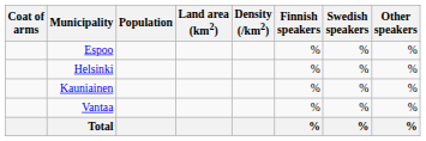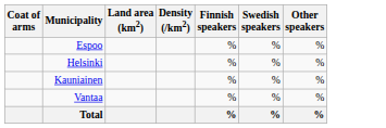 <table class="wikitable sortable" style="font-size: 90%; text-align: right; line-height: normal;">
 <tr>
 <th class="unsortable">Coat of<br>arms</th>
 <th>Municipality</th>
-<th>Population</th>
 <th>Land area<br>(km<sup>2</sup>)</th>
 <th>Density<br>(/km<sup>2</sup>)</th>
 <th>Finnish<br>speakers</th>
 <th>Swedish<br>speakers</th>
 <th>Other<br>speakers</th>
 </tr>
 <tr>
 <td></td>
 <td><a href='#'>Espoo</a></td>
 <td></td>
 <td></td>
-<td></td>
 <td> %</td>
 <td> %</td>
 <td> %</td>
 </tr>
 <tr>
 <td></td>
 <td><a href='#'>Helsinki</a></td>
-<td></td>
 <td></td>
 <td></td>
 <td> %</td>
 <td> %</td>
 <td> %</td>
 </tr>
 <tr>
 <td></td>
 <td><a href='#'>Kauniainen</a></td>
 <td></td>
 <td></td>
-<td></td>
 <td> %</td>
 <td> %</td>
 <td> %</td>
 </tr>
 <tr>
 <td></td>
 <td><a href='#'>Vantaa</a></td>
-<td></td>
 <td></td>
 <td></td>
 <td> %</td>
 <td> %</td>
 <td> %</td>
 </tr>
 <tr>
 <th></th>
 <th + style=text-align:right><strong>Total</strong></th>
 <th + style=text-align:right></th>
 <th + style=text-align:right></th>
-<th + style=text-align:right></th>
 <th !+ style=text-align:right> %</th>
 <th !+ style=text-align:right> %</th>
 <th !+ style=text-align:right> %</th>
 </tr>
 </table>
